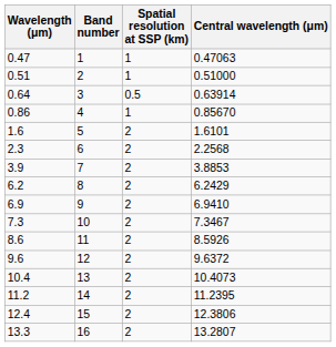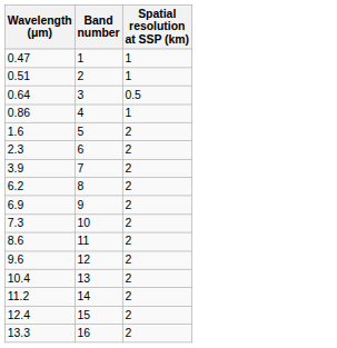 <table class="wikitable">
 <tr>
 <th>Wavelength<br>(μm)</th>
 <th>Band<br>number</th>
 <th>Spatial<br>resolution<br>at SSP (km)</th>
-<th>Central wavelength (μm)</th>
 </tr>
 <tr>
 <td>0.47</td>
 <td>1</td>
 <td>1</td>
-<td>0.47063</td>
 </tr>
 <tr>
 <td>0.51</td>
 <td>2</td>
 <td>1</td>
-<td>0.51000</td>
 </tr>
 <tr>
 <td>0.64</td>
 <td>3</td>
 <td>0.5</td>
-<td>0.63914</td>
 </tr>
 <tr>
 <td>0.86</td>
 <td>4</td>
 <td>1</td>
-<td>0.85670</td>
 </tr>
 <tr>
 <td>1.6</td>
 <td>5</td>
 <td>2</td>
-<td>1.6101</td>
 </tr>
 <tr>
 <td>2.3</td>
 <td>6</td>
 <td>2</td>
-<td>2.2568</td>
 </tr>
 <tr>
 <td>3.9</td>
 <td>7</td>
 <td>2</td>
-<td>3.8853</td>
 </tr>
 <tr>
 <td>6.2</td>
 <td>8</td>
 <td>2</td>
-<td>6.2429</td>
 </tr>
 <tr>
 <td>6.9</td>
 <td>9</td>
 <td>2</td>
-<td>6.9410</td>
 </tr>
 <tr>
 <td>7.3</td>
 <td>10</td>
 <td>2</td>
-<td>7.3467</td>
 </tr>
 <tr>
 <td>8.6</td>
 <td>11</td>
 <td>2</td>
-<td>8.5926</td>
 </tr>
 <tr>
 <td>9.6</td>
 <td>12</td>
 <td>2</td>
-<td>9.6372</td>
 </tr>
 <tr>
 <td>10.4</td>
 <td>13</td>
 <td>2</td>
-<td>10.4073</td>
 </tr>
 <tr>
 <td>11.2</td>
 <td>14</td>
 <td>2</td>
-<td>11.2395</td>
 </tr>
 <tr>
 <td>12.4</td>
 <td>15</td>
 <td>2</td>
-<td>12.3806</td>
 </tr>
 <tr>
 <td>13.3</td>
 <td>16</td>
 <td>2</td>
-<td>13.2807</td>
 </tr>
 </table>
